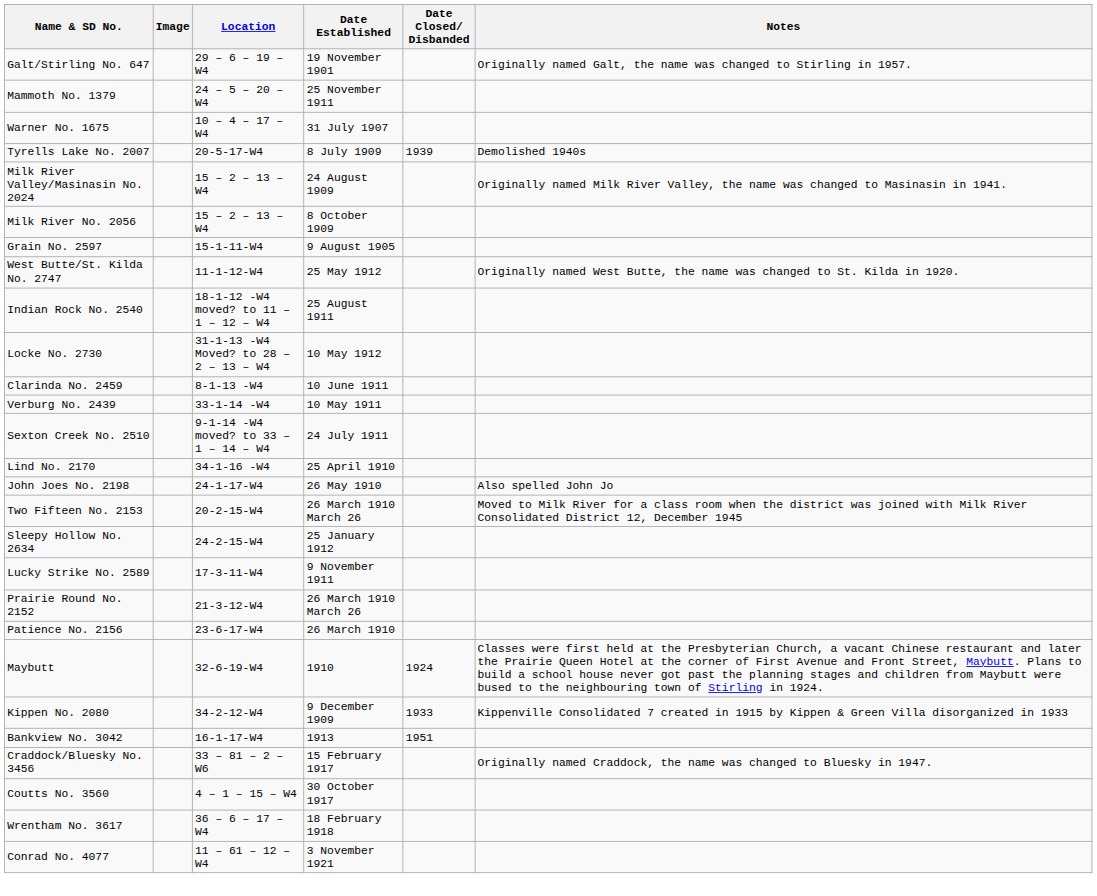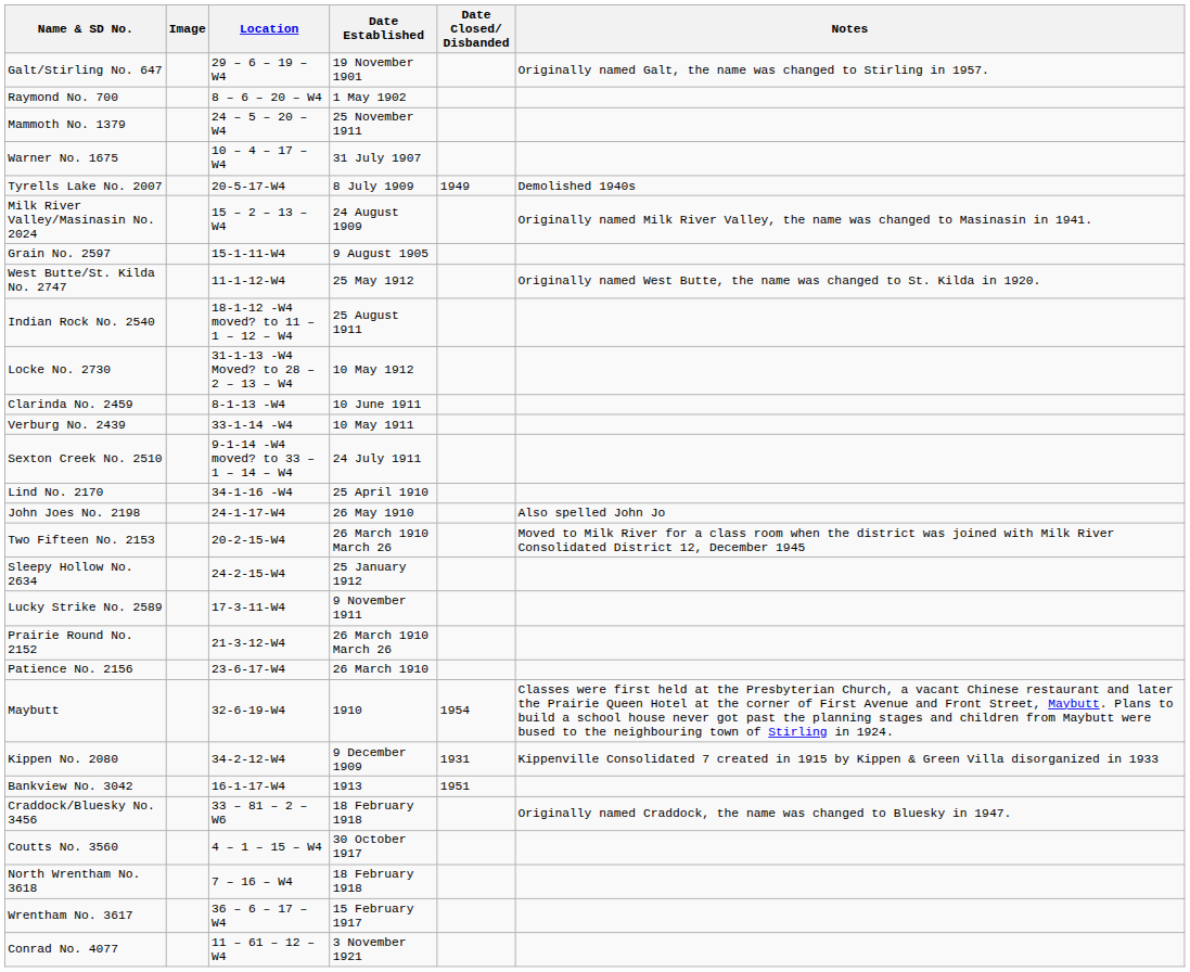 <table class="wikitable">
 <tr>
 <th>Name & SD No.</th>
 <th>Image</th>
 <th><a href='#'>Location</a></th>
 <th>Date Established</th>
 <th>Date Closed/<br>Disbanded</th>
 <th>Notes</th>
 </tr>
 <tr>
 <td>Galt/Stirling No. 647</td>
 <td></td>
 <td>29 – 6 – 19 – W4</td>
 <td>19 November 1901</td>
 <td></td>
 <td>Originally named Galt, the name was changed to Stirling in 1957.</td>
+</tr>
+<tr>
+<td>Raymond No. 700</td>
+<td></td>
+<td>8 – 6 – 20 – W4</td>
+<td>1 May 1902</td>
+<td></td>
+<td></td>
 </tr>
 <tr>
 <td>Mammoth No. 1379</td>
 <td></td>
 <td>24 – 5 – 20 – W4</td>
 <td>25 November 1911</td>
 <td></td>
 <td></td>
 </tr>
 <tr>
 <td>Warner No. 1675</td>
 <td></td>
 <td>10 – 4 – 17 – W4</td>
 <td>31 July 1907</td>
 <td></td>
 <td></td>
 </tr>
 <tr>
 <td>Tyrells Lake No. 2007</td>
 <td></td>
 <td>20-5-17-W4</td>
 <td>8 July 1909</td>
-<td>1939</td>
+<td>1949</td>
 <td>Demolished 1940s</td>
 </tr>
 <tr>
 <td>Milk River Valley/Masinasin No. 2024</td>
 <td></td>
 <td>15 – 2 – 13 – W4</td>
 <td>24 August 1909</td>
 <td></td>
 <td>Originally named Milk River Valley, the name was changed to Masinasin in 1941.</td>
-</tr>
-<tr>
-<td>Milk River No. 2056</td>
-<td></td>
-<td>15 – 2 – 13 – W4</td>
-<td>8 October 1909</td>
-<td></td>
-<td></td>
 </tr>
 <tr>
 <td>Grain No. 2597</td>
 <td></td>
 <td>15-1-11-W4</td>
 <td>9 August 1905</td>
 <td></td>
 <td></td>
 </tr>
 <tr>
 <td>West Butte/St. Kilda No. 2747</td>
 <td></td>
 <td>11-1-12-W4</td>
 <td>25 May 1912</td>
 <td></td>
 <td>Originally named West Butte, the name was changed to St. Kilda in 1920.</td>
 </tr>
 <tr>
 <td>Indian Rock No. 2540</td>
 <td></td>
 <td>18-1-12 -W4 moved? to 11 – 1 – 12 – W4</td>
 <td>25 August 1911</td>
 <td></td>
 <td></td>
 </tr>
 <tr>
 <td>Locke No. 2730</td>
 <td></td>
 <td>31-1-13 -W4 Moved? to 28 – 2 – 13 – W4</td>
 <td>10 May 1912</td>
 <td></td>
 <td></td>
 </tr>
 <tr>
 <td>Clarinda No. 2459</td>
 <td></td>
 <td>8-1-13 -W4</td>
 <td>10 June 1911</td>
 <td></td>
 <td></td>
 </tr>
 <tr>
 <td>Verburg No. 2439</td>
 <td></td>
 <td>33-1-14 -W4</td>
 <td>10 May 1911</td>
 <td></td>
 <td></td>
 </tr>
 <tr>
 <td>Sexton Creek No. 2510</td>
 <td></td>
 <td>9-1-14 -W4 moved? to 33 – 1 – 14 – W4</td>
 <td>24 July 1911</td>
 <td></td>
 <td></td>
 </tr>
 <tr>
 <td>Lind No. 2170</td>
 <td></td>
 <td>34-1-16 -W4</td>
 <td>25 April 1910</td>
 <td></td>
 <td></td>
 </tr>
 <tr>
 <td>John Joes No. 2198</td>
 <td></td>
 <td>24-1-17-W4</td>
 <td>26 May 1910</td>
 <td></td>
 <td>Also spelled John Jo</td>
 </tr>
 <tr>
 <td>Two Fifteen No. 2153</td>
 <td></td>
 <td>20-2-15-W4</td>
 <td>26 March 1910 March 26</td>
 <td></td>
 <td>Moved to Milk River for a class room when the district was joined with Milk River Consolidated District 12, December 1945</td>
 </tr>
 <tr>
 <td>Sleepy Hollow No. 2634</td>
 <td></td>
 <td>24-2-15-W4</td>
 <td>25 January 1912</td>
 <td></td>
 <td></td>
 </tr>
 <tr>
 <td>Lucky Strike No. 2589</td>
 <td></td>
 <td>17-3-11-W4</td>
 <td>9 November 1911</td>
 <td></td>
 <td></td>
 </tr>
 <tr>
 <td>Prairie Round No. 2152</td>
 <td></td>
 <td>21-3-12-W4</td>
 <td>26 March 1910 March 26</td>
 <td></td>
 </tr>
 <tr>
 <td>Patience No. 2156</td>
 <td></td>
 <td>23-6-17-W4</td>
 <td>26 March 1910</td>
 <td></td>
 <td></td>
 </tr>
 <tr>
 <td>Maybutt</td>
 <td></td>
 <td>32-6-19-W4</td>
 <td>1910</td>
-<td>1924</td>
+<td>1954</td>
 <td>Classes were first held at the Presbyterian Church, a vacant Chinese restaurant and later the Prairie Queen Hotel at the corner of First Avenue and Front Street, <a href='#'>Maybutt</a>. Plans to build a school house never got past the planning stages and children from Maybutt were bused to the neighbouring town of <a href='#'>Stirling</a> in 1924.</td>
 </tr>
 <tr>
 <td>Kippen No. 2080</td>
 <td></td>
 <td>34-2-12-W4</td>
 <td>9 December 1909</td>
-<td>1933</td>
+<td>1931</td>
 <td>Kippenville Consolidated 7 created in 1915 by Kippen & Green Villa disorganized in 1933</td>
 </tr>
 <tr>
 <td>Bankview No. 3042</td>
 <td></td>
 <td>16-1-17-W4</td>
 <td>1913</td>
 <td>1951</td>
 <td></td>
 </tr>
 <tr>
 <td>Craddock/Bluesky No. 3456</td>
 <td></td>
 <td>33 – 81 – 2 – W6</td>
-<td>15 February 1917</td>
+<td>18 February 1918</td>
 <td></td>
 <td>Originally named Craddock, the name was changed to Bluesky in 1947.</td>
 </tr>
 <tr>
 <td>Coutts No. 3560</td>
 <td></td>
 <td>4 – 1 – 15 – W4</td>
 <td>30 October 1917</td>
 <td></td>
 <td></td>
 </tr>
 <tr>
+<td>North Wrentham No. 3618</td>
+<td></td>
+<td>7 – 16 – W4</td>
+<td>18 February 1918</td>
+<td></td>
+<td></td>
+</tr>
+<tr>
 <td>Wrentham No. 3617</td>
 <td></td>
 <td>36 – 6 – 17 – W4</td>
-<td>18 February 1918</td>
+<td>15 February 1917</td>
 <td></td>
 <td></td>
 </tr>
 <tr>
 <td>Conrad No. 4077</td>
 <td></td>
 <td>11 – 61 – 12 – W4</td>
 <td>3 November 1921</td>
 <td></td>
 <td></td>
 </tr>
 </table>
